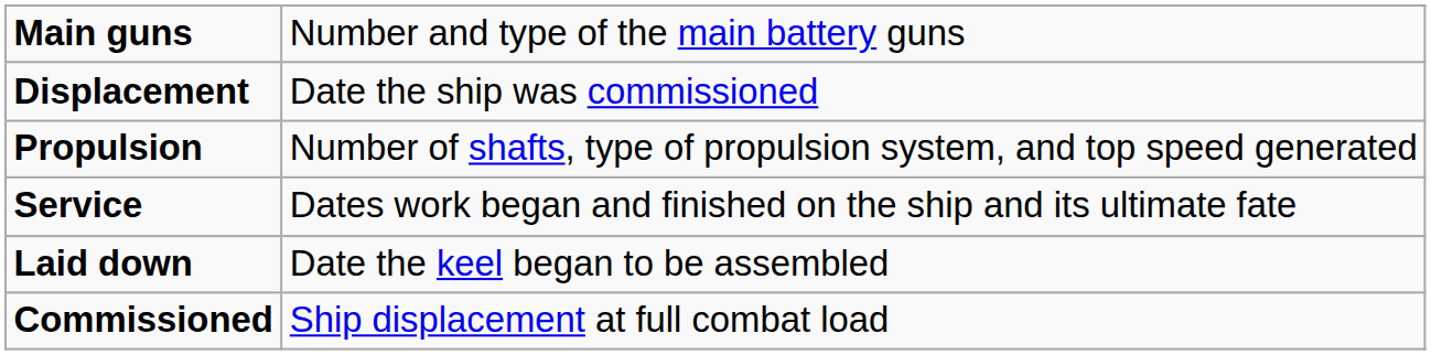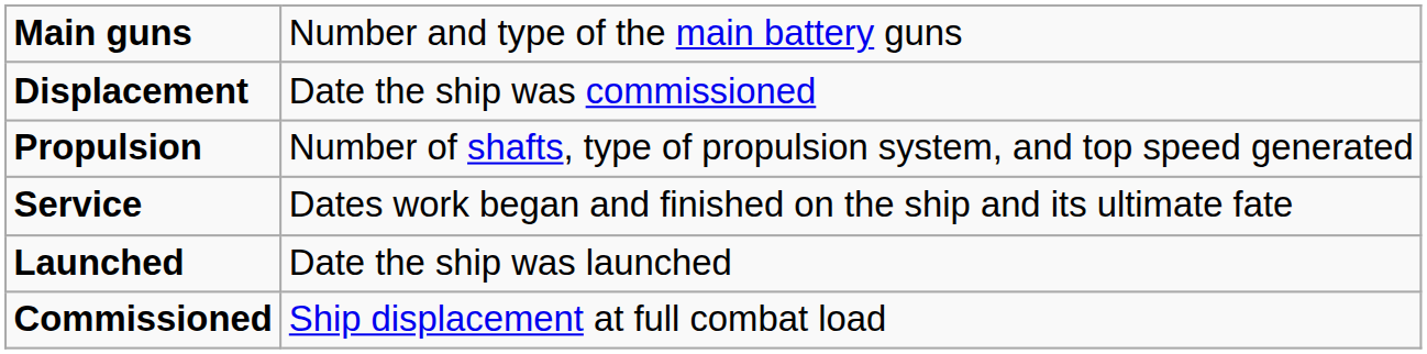 <table class="wikitable" border="1">
 <tr>
 <td><strong>Main guns</strong></td>
 <td>Number and type of the <a href='#'>main battery</a> guns</td>
 </tr>
 <tr>
 <td><strong>Displacement</strong></td>
 <td>Date the ship was <a href='#'>commissioned</a></td>
 </tr>
 <tr>
 <td><strong>Propulsion</strong></td>
 <td>Number of <a href='#'>shafts</a>, type of propulsion system, and top speed generated</td>
 </tr>
 <tr>
 <td><strong>Service</strong></td>
 <td>Dates work began and finished on the ship and its ultimate fate</td>
 </tr>
 <tr>
-<td><strong>Laid down</strong></td>
-<td>Date the <a href='#'>keel</a> began to be assembled</td>
+<td><strong>Launched</strong></td>
+<td>Date the ship was launched</td>
 </tr>
 <tr>
 <td><strong>Commissioned</strong></td>
 <td><a href='#'>Ship displacement</a> at full combat load</td>
 </tr>
 </table>
